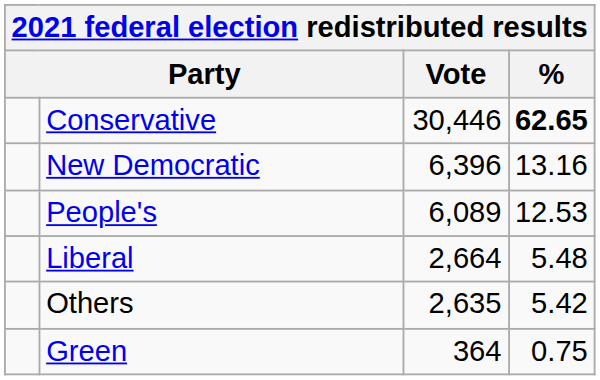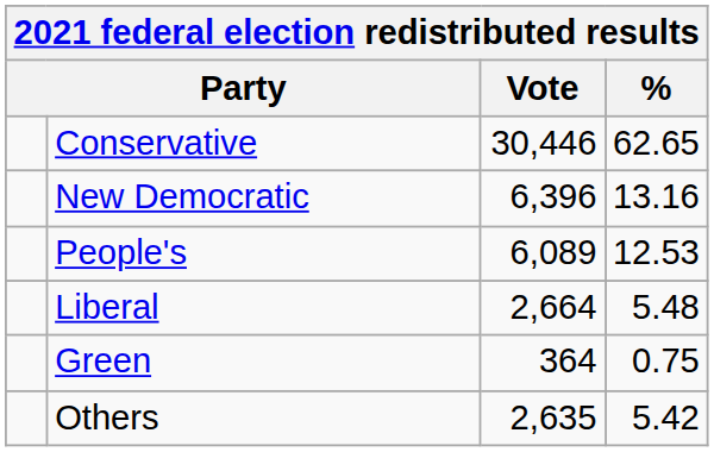 <table class="wikitable">
 <tr>
 <th colspan="4"><a href='#'>2021 federal election</a> redistributed results</th>
 </tr>
 <tr>
 <th bgcolor="#DDDDFF" width="130px" colspan="2">Party</th>
 <th bgcolor="#DDDDFF" width="50px">Vote</th>
 <th bgcolor="#DDDDFF" width="30px">%</th>
 </tr>
 <tr>
 <td> </td>
 <td><a href='#'>Conservative</a></td>
 <td align=right>30,446</td>
-<td align=right><strong>62.65</strong></td>
+<td align=right>62.65</td>
 </tr>
 <tr>
 <td> </td>
 <td><a href='#'>New Democratic</a></td>
 <td align=right>6,396</td>
 <td align=right>13.16</td>
 </tr>
 <tr>
 <td> </td>
 <td><a href='#'>People's</a></td>
 <td align=right>6,089</td>
 <td align=right>12.53</td>
 </tr>
 <tr>
 <td> </td>
 <td><a href='#'>Liberal</a></td>
 <td align=right>2,664</td>
 <td align=right>5.48</td>
 </tr>
 <tr>
 <td> </td>
+<td><a href='#'>Green</a></td>
+<td align=right>364</td>
+<td align=right>0.75</td>
+</tr>
+<tr>
+<td> </td>
 <td>Others</td>
 <td align=right>2,635</td>
 <td align=right>5.42</td>
 </tr>
-<tr>
-<td> </td>
-<td><a href='#'>Green</a></td>
-<td align=right>364</td>
-<td align=right>0.75</td>
-</tr>
 </table>
